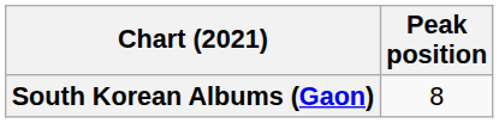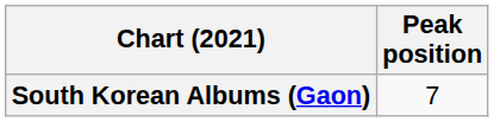 <table class="wikitable sortable plainrowheaders" style="text-align:center">
 <tr>
 <th scope="col">Chart (2021)</th>
 <th scope="col">Peak<br>position</th>
 </tr>
 <tr>
 <th scope="row">South Korean Albums (<a href='#'>Gaon</a>)</th>
-<td>8</td>
+<td>7</td>
 </tr>
 </table>
